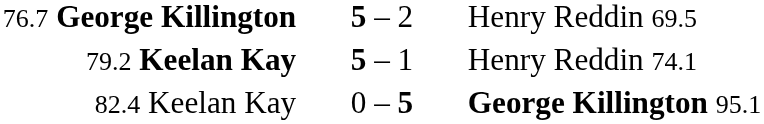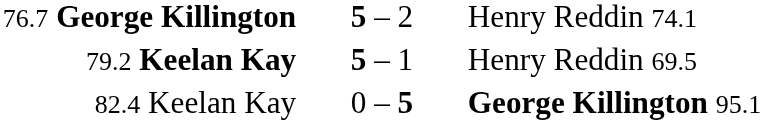 <table style="text-align:center">
 <tr>
 <th width=233></th>
 <th width=80></th>
 <th width=233></th>
 </tr>
 <tr>
 <td align=right><small>76.7</small> <strong>George Killington</strong> </td>
 <td><strong>5</strong> – 2</td>
-<td align=left> Henry Reddin <small>69.5</small></td>
+<td align=left> Henry Reddin <small>74.1</small></td>
 </tr>
 <tr>
 <td align=right><small>79.2</small> <strong>Keelan Kay</strong> </td>
 <td><strong>5</strong> – 1</td>
-<td align=left> Henry Reddin <small>74.1</small></td>
+<td align=left> Henry Reddin <small>69.5</small></td>
 </tr>
 <tr>
 <td align=right><small>82.4</small> Keelan Kay </td>
 <td>0 – <strong>5</strong></td>
 <td align=left> <strong>George Killington</strong> <small>95.1</small></td>
 </tr>
 </table>
